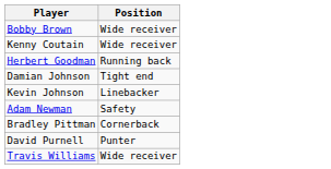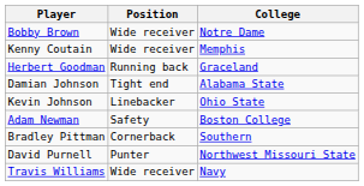 <table class="wikitable">
 <tr>
 <th>Player</th>
 <th>Position</th>
+<th>College</th>
 </tr>
 <tr>
 <td><a href='#'>Bobby Brown</a></td>
 <td>Wide receiver</td>
+<td><a href='#'>Notre Dame</a></td>
 </tr>
 <tr>
 <td>Kenny Coutain</td>
 <td>Wide receiver</td>
+<td><a href='#'>Memphis</a></td>
 </tr>
 <tr>
 <td><a href='#'>Herbert Goodman</a></td>
 <td>Running back</td>
+<td><a href='#'>Graceland</a></td>
 </tr>
 <tr>
 <td>Damian Johnson</td>
 <td>Tight end</td>
+<td><a href='#'>Alabama State</a></td>
 </tr>
 <tr>
 <td>Kevin Johnson</td>
 <td>Linebacker</td>
+<td><a href='#'>Ohio State</a></td>
 </tr>
 <tr>
 <td><a href='#'>Adam Newman</a></td>
 <td>Safety</td>
+<td><a href='#'>Boston College</a></td>
 </tr>
 <tr>
 <td>Bradley Pittman</td>
 <td>Cornerback</td>
+<td><a href='#'>Southern</a></td>
 </tr>
 <tr>
 <td>David Purnell</td>
 <td>Punter</td>
+<td><a href='#'>Northwest Missouri State</a></td>
 </tr>
 <tr>
 <td><a href='#'>Travis Williams</a></td>
 <td>Wide receiver</td>
+<td><a href='#'>Navy</a></td>
 </tr>
 </table>
